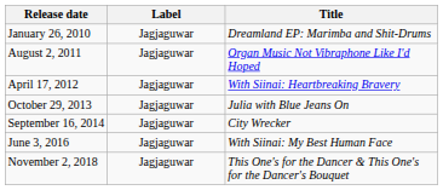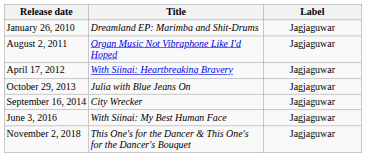 <table class="wikitable">
 <tr>
 <th valign="top" width="100">Release date</th>
+<th valign="top" width="275">Title</th>
 <th align="center" valign="top" width="150">Label</th>
-<th valign="top" width="275">Title</th>
 </tr>
 <tr>
 <td style="vertical-align: top; white-space: nowrap;">January 26, 2010</td>
+<td valign="top"><em>Dreamland EP: Marimba and Shit-Drums</em></td>
 <td align="center" valign="top">Jagjaguwar</td>
-<td valign="top"><em>Dreamland EP: Marimba and Shit-Drums</em></td>
 </tr>
 <tr>
 <td style="vertical-align: top; white-space: nowrap;">August 2, 2011</td>
+<td valign="top"><em><a href='#'>Organ Music Not Vibraphone Like I'd Hoped</a></em></td>
 <td align="center" valign="top">Jagjaguwar</td>
-<td valign="top"><em><a href='#'>Organ Music Not Vibraphone Like I'd Hoped</a></em></td>
 </tr>
 <tr>
 <td style="vertical-align: top; white-space: nowrap;">April 17, 2012</td>
+<td valign="top"><em><a href='#'>With Siinai: Heartbreaking Bravery</a></em></td>
 <td align="center" valign="top">Jagjaguwar</td>
-<td valign="top"><em><a href='#'>With Siinai: Heartbreaking Bravery</a></em></td>
 </tr>
 <tr>
 <td style="vertical-align: top; white-space: nowrap;">October 29, 2013</td>
+<td valign="top"><em>Julia with Blue Jeans On</em></td>
 <td align="center" valign="top">Jagjaguwar</td>
-<td valign="top"><em>Julia with Blue Jeans On</em></td>
 </tr>
 <tr>
 <td style="vertical-align: top; white-space: nowrap;">September 16, 2014</td>
+<td valign="top"><em>City Wrecker</em></td>
 <td align="center" valign="top">Jagjaguwar</td>
-<td valign="top"><em>City Wrecker</em></td>
 </tr>
 <tr>
 <td style="vertical-align: top; white-space: nowrap;">June 3, 2016</td>
+<td valign="top"><em>With Siinai: My Best Human Face</em></td>
 <td align="center" valign="top">Jagjaguwar</td>
-<td valign="top"><em>With Siinai: My Best Human Face</em></td>
 </tr>
 <tr>
 <td style="vertical-align: top; white-space: nowrap;">November 2, 2018</td>
+<td valign="top"><em>This One's for the Dancer & This One's for the Dancer's Bouquet</em></td>
 <td align="center" valign="top">Jagjaguwar</td>
-<td valign="top"><em>This One's for the Dancer & This One's for the Dancer's Bouquet</em></td>
 </tr>
 </table>
